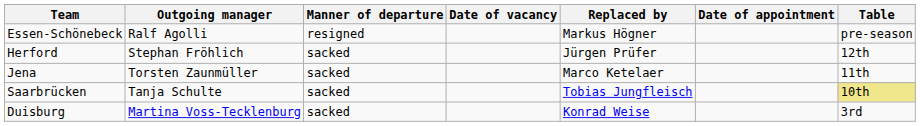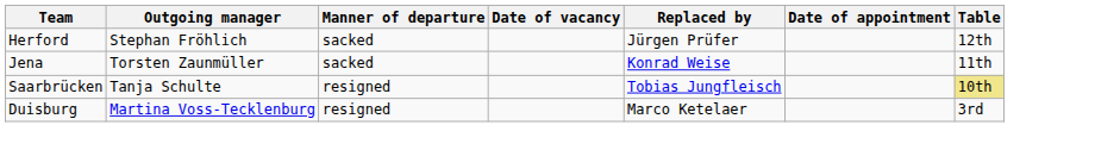 <table class="wikitable sortable">
 <tr>
 <th>Team<br></th>
 <th>Outgoing manager<br></th>
 <th>Manner of departure<br></th>
 <th>Date of vacancy<br></th>
 <th>Replaced by<br></th>
 <th>Date of appointment<br></th>
 <th>Table<br></th>
-</tr>
-<tr>
-<td>Essen-Schönebeck</td>
-<td>Ralf Agolli</td>
-<td>resigned</td>
-<td></td>
-<td>Markus Högner</td>
-<td></td>
-<td>pre-season</td>
 </tr>
 <tr>
 <td>Herford</td>
 <td>Stephan Fröhlich</td>
 <td>sacked</td>
 <td></td>
 <td>Jürgen Prüfer</td>
 <td></td>
 <td>12th</td>
 </tr>
 <tr>
 <td>Jena</td>
 <td>Torsten Zaunmüller</td>
 <td>sacked</td>
 <td></td>
-<td>Marco Ketelaer</td>
+<td><a href='#'>Konrad Weise</a></td>
 <td></td>
 <td>11th</td>
 </tr>
 <tr>
 <td>Saarbrücken</td>
 <td>Tanja Schulte</td>
-<td>sacked</td>
+<td>resigned</td>
 <td></td>
 <td><a href='#'>Tobias Jungfleisch</a></td>
 <td></td>
 <td style="background: khaki;">10th</td>
 </tr>
 <tr>
 <td>Duisburg</td>
 <td><a href='#'>Martina Voss-Tecklenburg</a></td>
-<td>sacked</td>
+<td>resigned</td>
 <td></td>
-<td><a href='#'>Konrad Weise</a></td>
+<td>Marco Ketelaer</td>
 <td></td>
 <td>3rd</td>
 </tr>
 </table>
